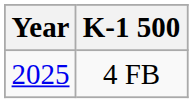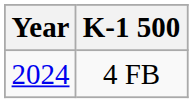 <table class="wikitable" style="text-align:center;">
 <tr>
 <th>Year</th>
 <th>K-1 500</th>
 </tr>
 <tr>
-<td><a href='#'>2025</a></td>
+<td><a href='#'>2024</a></td>
 <td>4 FB</td>
 </tr>
 </table>
